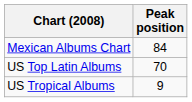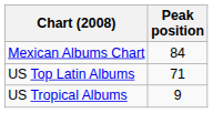 <table class="wikitable">
 <tr>
 <th align="left">Chart (2008)</th>
 <th style="text-align:center;">Peak<br>position</th>
 </tr>
 <tr>
 <td align="left"><a href='#'>Mexican Albums Chart</a></td>
 <td style="text-align:center;">84</td>
 </tr>
 <tr>
 <td align="left">US <a href='#'>Top Latin Albums</a></td>
-<td style="text-align:center;">70</td>
+<td style="text-align:center;">71</td>
 </tr>
 <tr>
 <td align="left">US <a href='#'>Tropical Albums</a></td>
 <td style="text-align:center;">9</td>
 </tr>
 </table>
